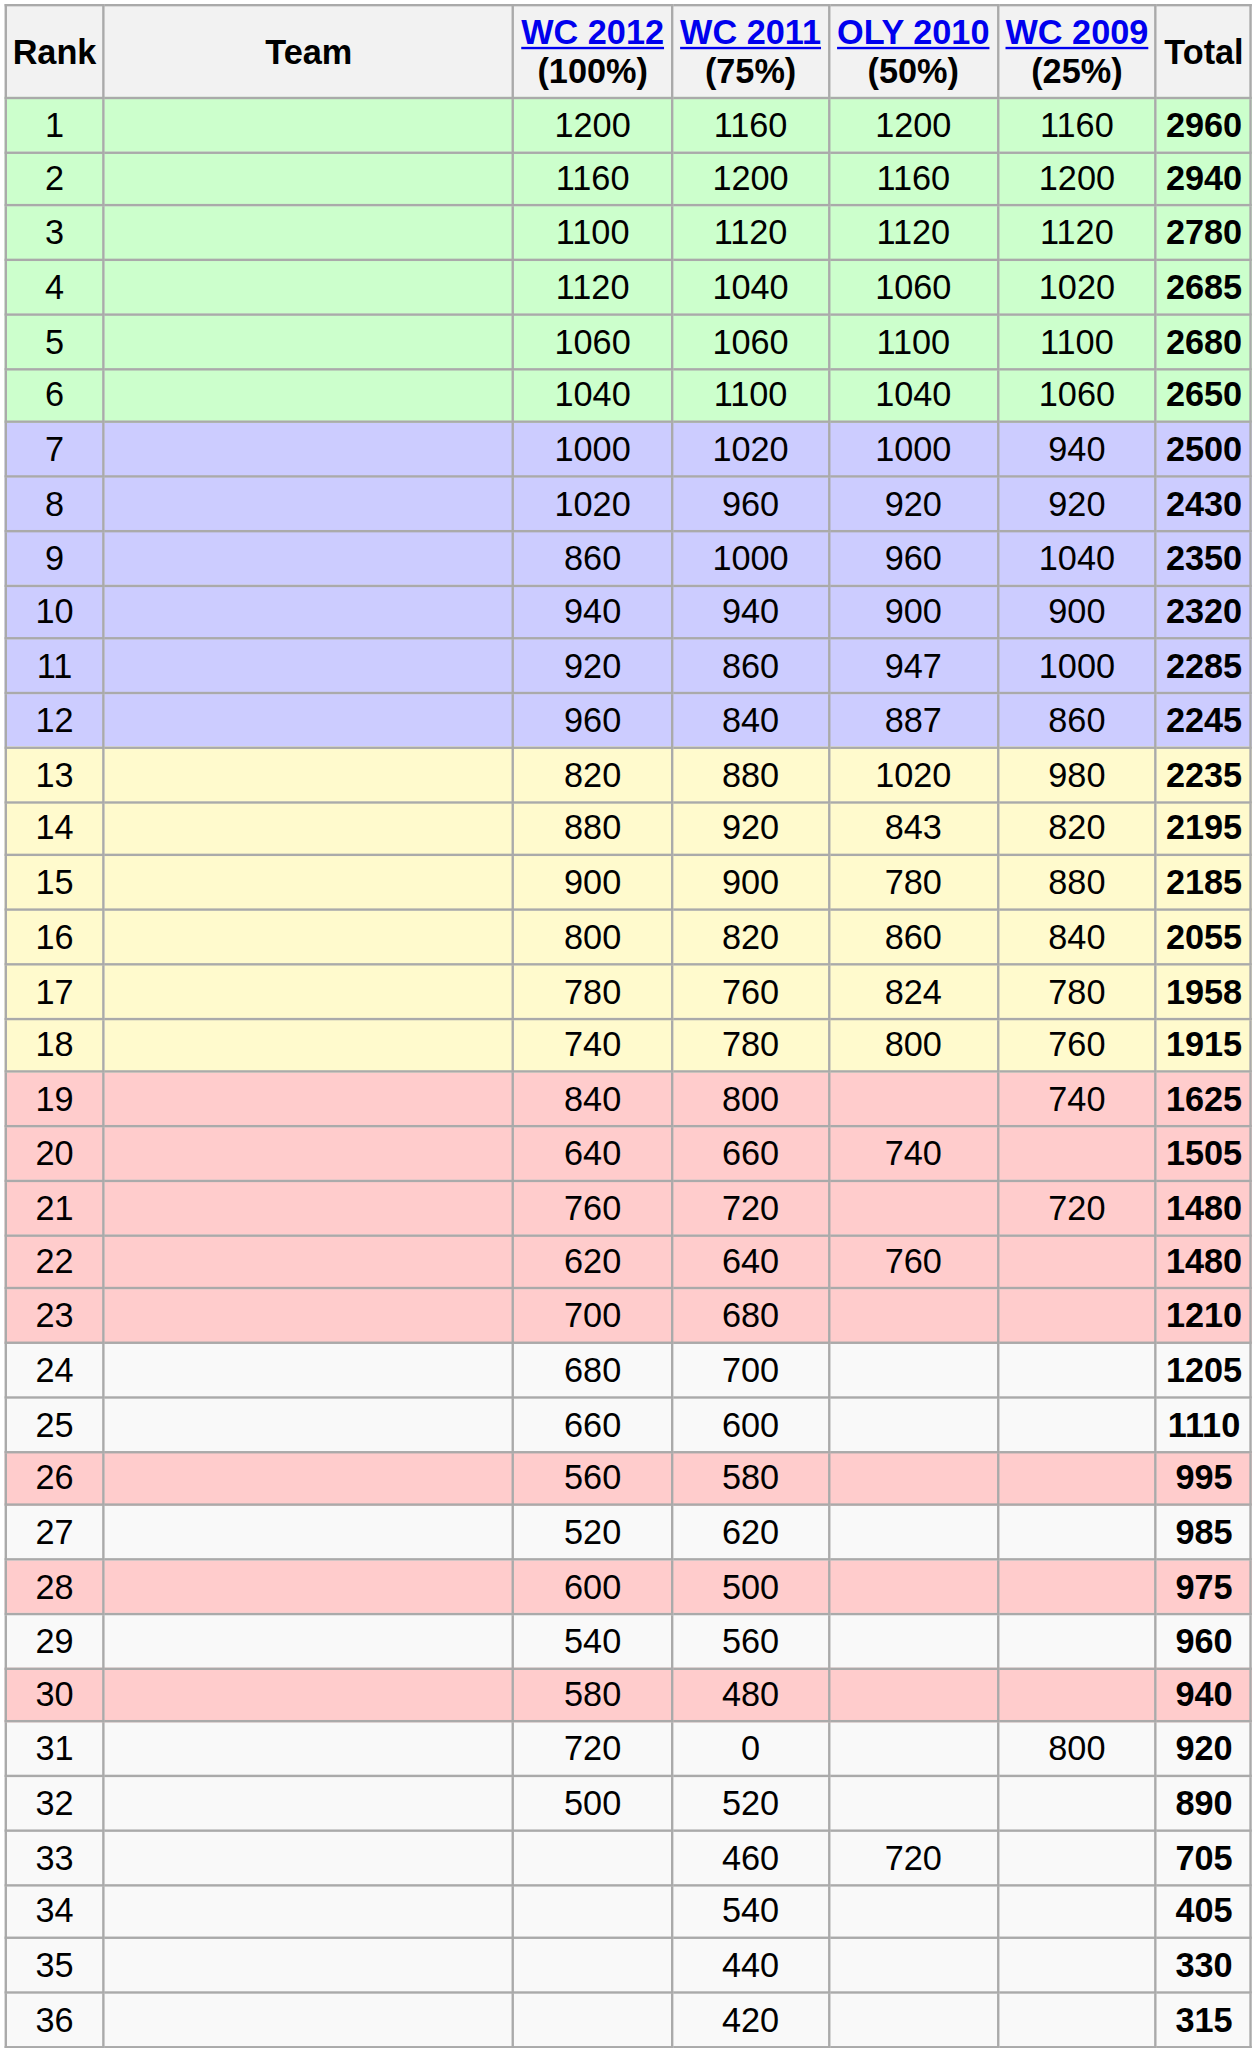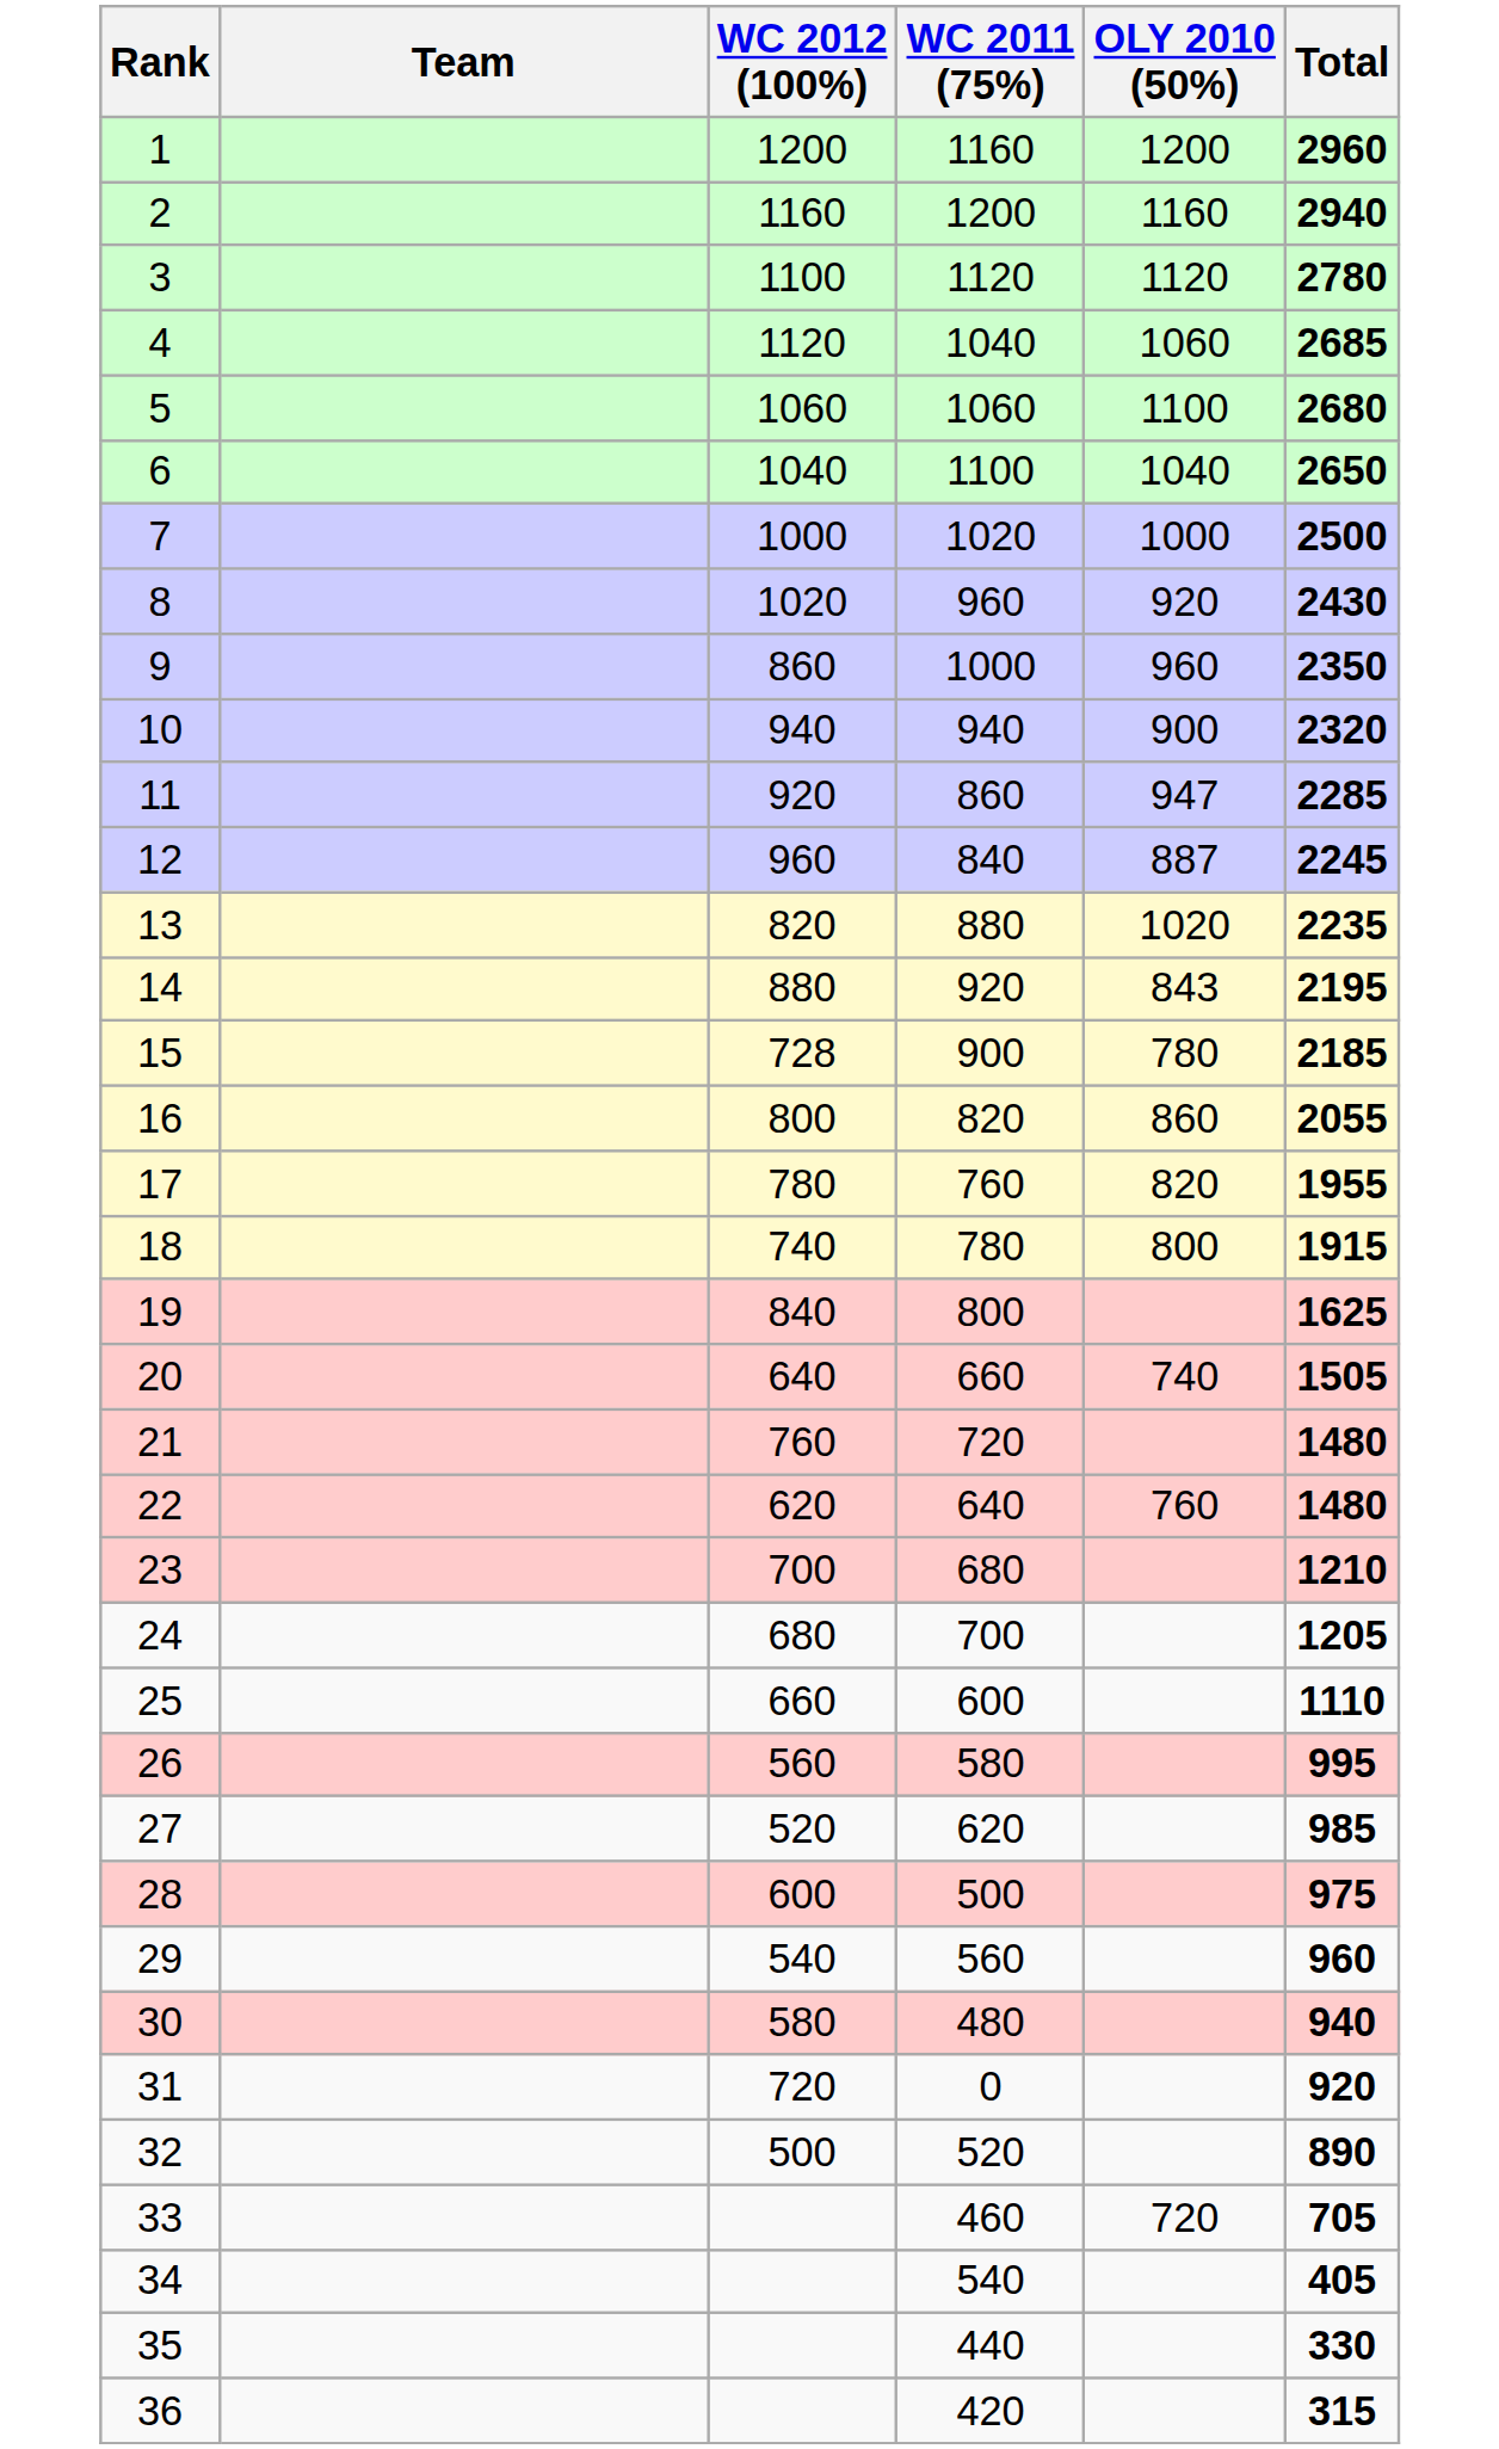 <table class="wikitable sortable" style="font-size:90%; text-align:center;margin: 1em auto 1em auto ">
 <tr>
 <th>Rank</th>
 <th width=165>Team</th>
 <th><a href='#'>WC 2012</a><br>(100%)</th>
 <th><a href='#'>WC 2011</a><br>(75%)</th>
 <th><a href='#'>OLY 2010</a><br>(50%)</th>
-<th><a href='#'>WC 2009</a><br>(25%)</th>
 <th>Total</th>
 </tr>
 <tr style="background: #ccffcc;">
 <td>1</td>
 <td align=left></td>
 <td>1200</td>
 <td>1160</td>
 <td>1200</td>
-<td>1160</td>
 <td><strong>2960</strong></td>
 </tr>
 <tr style="background: #ccffcc;">
 <td>2</td>
 <td align="left"></td>
 <td>1160</td>
 <td>1200</td>
 <td>1160</td>
-<td>1200</td>
 <td><strong>2940</strong></td>
 </tr>
 <tr style="background: #ccffcc;">
 <td>3</td>
 <td align="left"></td>
 <td>1100</td>
-<td>1120</td>
 <td>1120</td>
 <td>1120</td>
 <td><strong>2780</strong></td>
 </tr>
 <tr style="background: #ccffcc;">
 <td>4</td>
 <td align="left"></td>
 <td>1120</td>
 <td>1040</td>
 <td>1060</td>
-<td>1020</td>
 <td><strong>2685</strong></td>
 </tr>
 <tr style="background: #ccffcc;">
 <td>5</td>
 <td align="left"></td>
 <td>1060</td>
 <td>1060</td>
-<td>1100</td>
 <td>1100</td>
 <td><strong>2680</strong></td>
 </tr>
 <tr style="background: #ccffcc;">
 <td>6</td>
 <td align="left"></td>
 <td>1040</td>
 <td>1100</td>
 <td>1040</td>
-<td>1060</td>
 <td><strong>2650</strong></td>
 </tr>
 <tr style="background: #ccccff;">
 <td>7</td>
 <td align="left"></td>
 <td>1000</td>
 <td>1020</td>
 <td>1000</td>
-<td>940</td>
 <td><strong>2500</strong></td>
 </tr>
 <tr style="background: #ccccff;">
 <td>8</td>
 <td align="left"></td>
 <td>1020</td>
 <td>960</td>
-<td>920</td>
 <td>920</td>
 <td><strong>2430</strong></td>
 </tr>
 <tr style="background: #ccccff;">
 <td>9</td>
 <td align="left"></td>
 <td>860</td>
 <td>1000</td>
 <td>960</td>
-<td>1040</td>
 <td><strong>2350</strong></td>
 </tr>
 <tr style="background: #ccccff;">
 <td>10</td>
 <td align=left></td>
 <td>940</td>
 <td>940</td>
-<td>900</td>
 <td>900</td>
 <td><strong>2320</strong></td>
 </tr>
 <tr style="background: #ccccff;">
 <td>11</td>
 <td align="left"></td>
 <td>920</td>
 <td>860</td>
 <td>947</td>
-<td>1000</td>
 <td><strong>2285</strong></td>
 </tr>
 <tr style="background: #ccccff;">
 <td>12</td>
 <td align="left"></td>
 <td>960</td>
 <td>840</td>
 <td>887</td>
-<td>860</td>
 <td><strong>2245</strong></td>
 </tr>
 <tr style="background: #fffacd;">
 <td>13</td>
 <td align="left"></td>
 <td>820</td>
 <td>880</td>
 <td>1020</td>
-<td>980</td>
 <td><strong>2235</strong></td>
 </tr>
 <tr style="background: #fffacd;">
 <td>14</td>
 <td align="left"></td>
 <td>880</td>
 <td>920</td>
 <td>843</td>
-<td>820</td>
 <td><strong>2195</strong></td>
 </tr>
 <tr style="background: #fffacd;">
 <td>15</td>
 <td align="left"></td>
-<td>900</td>
+<td>728</td>
 <td>900</td>
 <td>780</td>
-<td>880</td>
 <td><strong>2185</strong></td>
 </tr>
 <tr style="background: #fffacd;">
 <td>16</td>
 <td align="left"></td>
 <td>800</td>
 <td>820</td>
 <td>860</td>
-<td>840</td>
 <td><strong>2055</strong></td>
 </tr>
 <tr style="background: #fffacd;">
 <td>17</td>
 <td align=left></td>
 <td>780</td>
 <td>760</td>
-<td>824</td>
-<td>780</td>
-<td><strong>1958</strong></td>
+<td>820</td>
+<td><strong>1955</strong></td>
 </tr>
 <tr style="background: #fffacd;">
 <td>18</td>
 <td align="left"></td>
 <td>740</td>
 <td>780</td>
 <td>800</td>
-<td>760</td>
 <td><strong>1915</strong></td>
 </tr>
 <tr style="background: #ffcccc;">
 <td>19</td>
 <td align="left"></td>
 <td>840</td>
 <td>800</td>
 <td></td>
-<td>740</td>
 <td><strong>1625</strong></td>
 </tr>
 <tr style="background: #ffcccc;">
 <td>20</td>
 <td align="left"></td>
 <td>640</td>
 <td>660</td>
 <td>740</td>
-<td></td>
 <td><strong>1505</strong></td>
 </tr>
 <tr style="background: #ffcccc;">
 <td>21</td>
 <td align="left"></td>
 <td>760</td>
 <td>720</td>
 <td></td>
-<td>720</td>
 <td><strong>1480</strong></td>
 </tr>
 <tr style="background: #ffcccc;">
 <td>22</td>
 <td align="left"></td>
 <td>620</td>
 <td>640</td>
 <td>760</td>
-<td></td>
 <td><strong>1480</strong></td>
 </tr>
 <tr style="background: #ffcccc;">
 <td>23</td>
 <td align="left"></td>
 <td>700</td>
 <td>680</td>
-<td></td>
 <td></td>
 <td><strong>1210</strong></td>
 </tr>
 <tr>
 <td>24</td>
 <td align="left"></td>
 <td>680</td>
 <td>700</td>
 <td></td>
-<td></td>
 <td><strong>1205</strong></td>
 </tr>
 <tr>
 <td>25</td>
 <td align="left"></td>
 <td>660</td>
 <td>600</td>
-<td></td>
 <td></td>
 <td><strong>1110</strong></td>
 </tr>
 <tr style="background: #ffcccc;">
 <td>26</td>
 <td align="left"></td>
 <td>560</td>
 <td>580</td>
 <td></td>
-<td></td>
 <td><strong>995</strong></td>
 </tr>
 <tr>
 <td>27</td>
 <td align="left"></td>
 <td>520</td>
 <td>620</td>
-<td></td>
 <td></td>
 <td><strong>985</strong></td>
 </tr>
 <tr style="background: #ffcccc;">
 <td>28</td>
 <td align="left"></td>
 <td>600</td>
 <td>500</td>
 <td></td>
-<td></td>
 <td><strong>975</strong></td>
 </tr>
 <tr>
 <td>29</td>
 <td align="left"></td>
 <td>540</td>
 <td>560</td>
-<td></td>
 <td></td>
 <td><strong>960</strong></td>
 </tr>
 <tr style="background: #ffcccc;">
 <td>30</td>
 <td align="left"></td>
 <td>580</td>
 <td>480</td>
 <td></td>
-<td></td>
 <td><strong>940</strong></td>
 </tr>
 <tr>
 <td>31</td>
 <td align="left"></td>
 <td>720</td>
 <td>0</td>
 <td></td>
-<td>800</td>
 <td><strong>920</strong></td>
 </tr>
 <tr>
 <td>32</td>
 <td align="left"></td>
 <td>500</td>
 <td>520</td>
-<td></td>
 <td></td>
 <td><strong>890</strong></td>
 </tr>
 <tr>
 <td>33</td>
 <td align="left"></td>
 <td></td>
 <td>460</td>
 <td>720</td>
-<td></td>
 <td><strong>705</strong></td>
 </tr>
 <tr>
 <td>34</td>
 <td align="left"></td>
 <td></td>
 <td>540</td>
-<td></td>
 <td></td>
 <td><strong>405</strong></td>
 </tr>
 <tr>
 <td>35</td>
 <td align="left"></td>
 <td></td>
 <td>440</td>
 <td></td>
-<td></td>
 <td><strong>330</strong></td>
 </tr>
 <tr>
 <td>36</td>
 <td align="left"></td>
 <td></td>
 <td>420</td>
 <td></td>
-<td></td>
 <td><strong>315</strong></td>
 </tr>
 </table>
